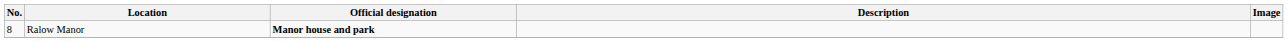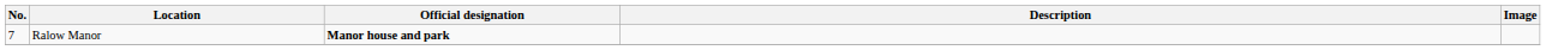 <table class="wikitable">
 <tr style="background-color:#F2F2F2">
 <th>No.</th>
 <th width="20%">Location</th>
 <th width="20%">Official designation</th>
 <th width="60%">Description</th>
 <th width="130px">Image</th>
 </tr>
 <tr>
-<td>8</td>
+<td>7</td>
 <td>Ralow Manor</td>
 <td><strong>Manor house and park</strong></td>
 <td></td>
 <td align="center" style="padding:0"></td>
 </tr>
 <tr>
 </tr>
 </table>
